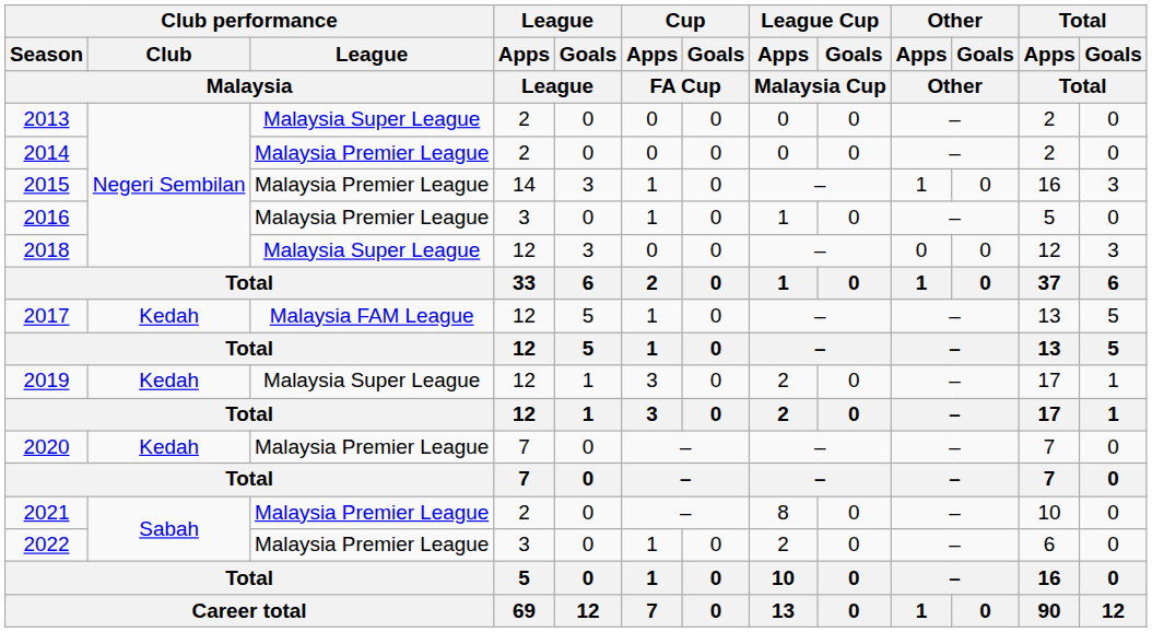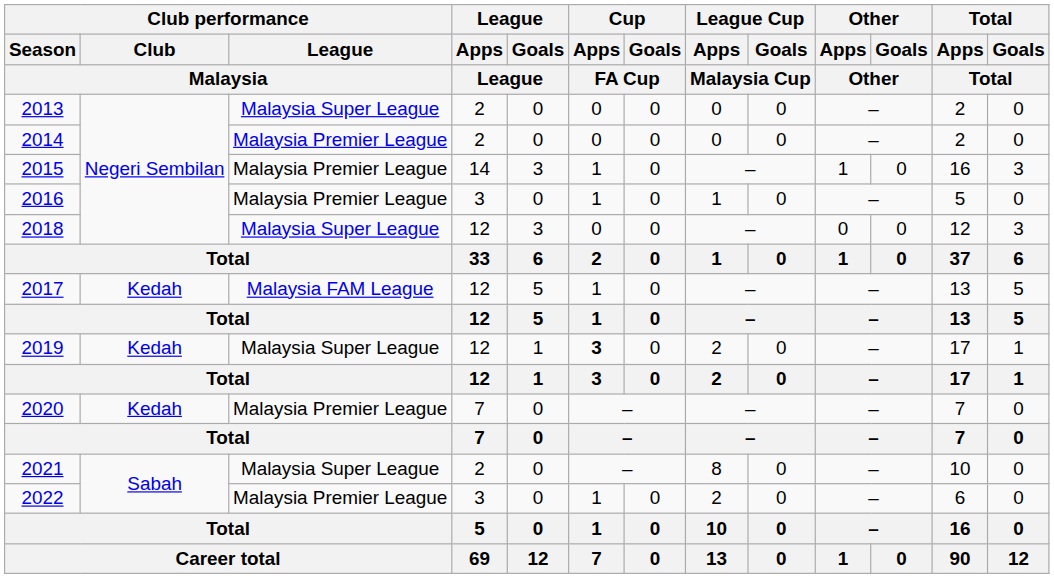 <table class="wikitable" style="text-align:center">
 <tr>
 <th colspan=3>Club performance</th>
 <th colspan=2>League</th>
 <th colspan=2>Cup</th>
 <th colspan=2>League Cup</th>
 <th colspan=2>Other</th>
 <th colspan=2>Total</th>
 </tr>
 <tr>
 <th>Season</th>
 <th>Club</th>
 <th>League</th>
 <th>Apps</th>
 <th>Goals</th>
 <th>Apps</th>
 <th>Goals</th>
 <th>Apps</th>
 <th>Goals</th>
 <th>Apps</th>
 <th>Goals</th>
 <th>Apps</th>
 <th>Goals</th>
 </tr>
 <tr>
 <th colspan=3>Malaysia</th>
 <th colspan=2>League</th>
 <th colspan=2>FA Cup</th>
 <th colspan=2>Malaysia Cup</th>
 <th colspan=2>Other</th>
 <th colspan=2>Total</th>
 </tr>
 <tr>
 <td><a href='#'>2013</a></td>
 <td rowspan="5"><a href='#'>Negeri Sembilan</a></td>
 <td rowspan="1"><a href='#'>Malaysia Super League</a></td>
 <td>2</td>
 <td>0</td>
 <td>0</td>
 <td>0</td>
 <td>0</td>
 <td>0</td>
 <td colspan="2">–</td>
 <td>2</td>
 <td>0</td>
 </tr>
 <tr>
 <td><a href='#'>2014</a></td>
 <td rowspan="1"><a href='#'>Malaysia Premier League</a></td>
 <td>2</td>
 <td>0</td>
 <td>0</td>
 <td>0</td>
 <td>0</td>
 <td>0</td>
 <td colspan="2">–</td>
 <td>2</td>
 <td>0</td>
 </tr>
 <tr>
 <td><a href='#'>2015</a></td>
 <td rowspan="1">Malaysia Premier League</td>
 <td>14</td>
 <td>3</td>
 <td>1</td>
 <td>0</td>
 <td colspan="2">–</td>
 <td>1</td>
 <td>0</td>
 <td>16</td>
 <td>3</td>
 </tr>
 <tr>
 <td><a href='#'>2016</a></td>
 <td rowspan="1">Malaysia Premier League</td>
 <td>3</td>
 <td>0</td>
 <td>1</td>
 <td>0</td>
 <td>1</td>
 <td>0</td>
 <td colspan="2">–</td>
 <td>5</td>
 <td>0</td>
 </tr>
 <tr>
 <td><a href='#'>2018</a></td>
 <td rowspan="1"><a href='#'>Malaysia Super League</a></td>
 <td>12</td>
 <td>3</td>
 <td>0</td>
 <td>0</td>
 <td colspan="2">–</td>
 <td>0</td>
 <td>0</td>
 <td>12</td>
 <td>3</td>
 </tr>
 <tr>
 <th colspan=3>Total</th>
 <th>33</th>
 <th>6</th>
 <th>2</th>
 <th>0</th>
 <th>1</th>
 <th>0</th>
 <th>1</th>
 <th>0</th>
 <th>37</th>
 <th>6</th>
 </tr>
 <tr>
 <td><a href='#'>2017</a></td>
 <td rowspan="1"><a href='#'>Kedah</a></td>
 <td rowspan="1"><a href='#'>Malaysia FAM League</a></td>
 <td>12</td>
 <td>5</td>
 <td>1</td>
 <td>0</td>
 <td colspan="2">–</td>
 <td colspan="2">–</td>
 <td>13</td>
 <td>5</td>
 </tr>
 <tr>
 <th colspan=3>Total</th>
 <th>12</th>
 <th>5</th>
 <th>1</th>
 <th>0</th>
 <th colspan="2">–</th>
 <th colspan="2">–</th>
 <th>13</th>
 <th>5</th>
 </tr>
 <tr>
 <td><a href='#'>2019</a></td>
 <td rowspan="1"><a href='#'>Kedah</a></td>
 <td rowspan="1">Malaysia Super League</td>
 <td>12</td>
 <td>1</td>
-<td>3</td>
+<td><strong>3</strong></td>
 <td>0</td>
 <td>2</td>
 <td>0</td>
 <td colspan="2">–</td>
 <td>17</td>
 <td>1</td>
 </tr>
 <tr>
 <th colspan=3>Total</th>
 <th>12</th>
 <th>1</th>
 <th>3</th>
 <th>0</th>
 <th>2</th>
 <th>0</th>
 <th colspan="2">–</th>
 <th>17</th>
 <th>1</th>
 </tr>
 <tr>
 <td><a href='#'>2020</a></td>
 <td rowspan="1"><a href='#'>Kedah</a></td>
 <td rowspan="1">Malaysia Premier League</td>
 <td>7</td>
 <td>0</td>
 <td colspan="2">–</td>
 <td colspan="2">–</td>
 <td colspan="2">–</td>
 <td>7</td>
 <td>0</td>
 </tr>
 <tr>
 <th colspan=3>Total</th>
 <th>7</th>
 <th>0</th>
 <th colspan="2">–</th>
 <th colspan="2">–</th>
 <th colspan="2">–</th>
 <th>7</th>
 <th>0</th>
 </tr>
 <tr>
 <td><a href='#'>2021</a></td>
 <td rowspan="2"><a href='#'>Sabah</a></td>
-<td rowspan="1"><a href='#'>Malaysia Premier League</a></td>
+<td rowspan="1">Malaysia Super League</td>
 <td>2</td>
 <td>0</td>
 <td colspan="2">–</td>
 <td>8</td>
 <td>0</td>
 <td colspan="2">–</td>
 <td>10</td>
 <td>0</td>
 </tr>
 <tr>
 <td><a href='#'>2022</a></td>
 <td rowspan="1">Malaysia Premier League</td>
 <td>3</td>
 <td>0</td>
 <td>1</td>
 <td>0</td>
 <td>2</td>
 <td>0</td>
 <td colspan="2">–</td>
 <td>6</td>
 <td>0</td>
 </tr>
 <tr>
 <th colspan=3>Total</th>
 <th>5</th>
 <th>0</th>
 <th>1</th>
 <th>0</th>
 <th>10</th>
 <th>0</th>
 <th colspan="2">–</th>
 <th>16</th>
 <th>0</th>
 </tr>
 <tr>
 <th colspan=3>Career total</th>
 <th>69</th>
 <th>12</th>
 <th>7</th>
 <th>0</th>
 <th>13</th>
 <th>0</th>
 <th>1</th>
 <th>0</th>
 <th>90</th>
 <th>12</th>
 </tr>
 </table>
